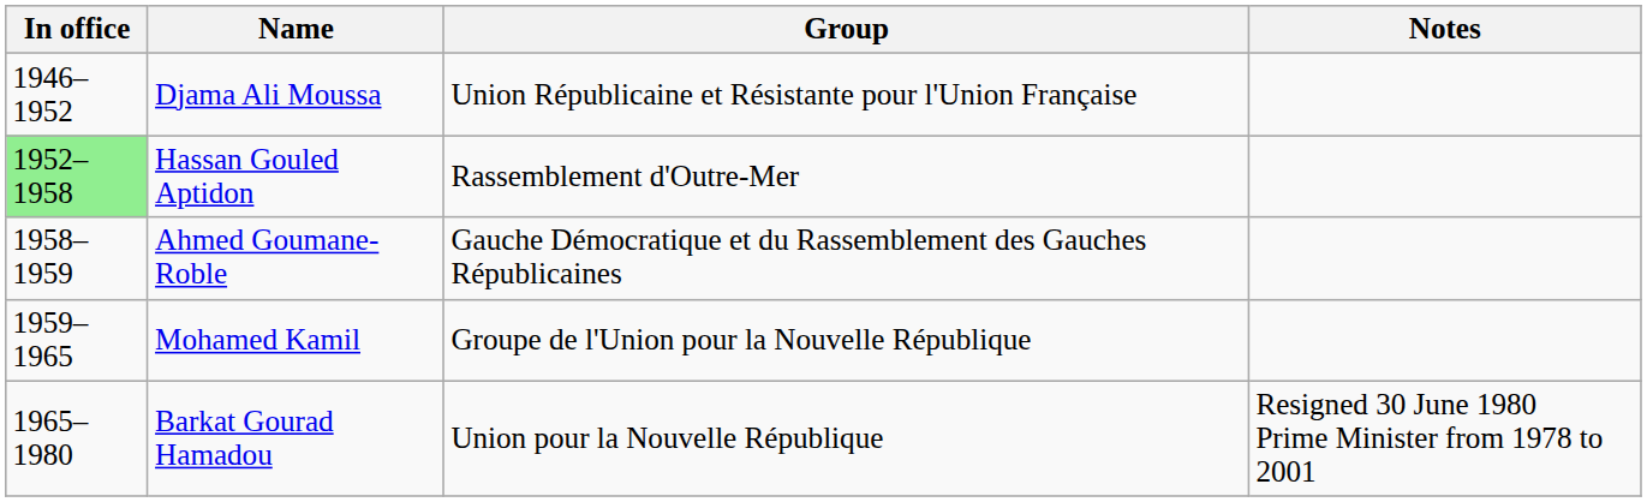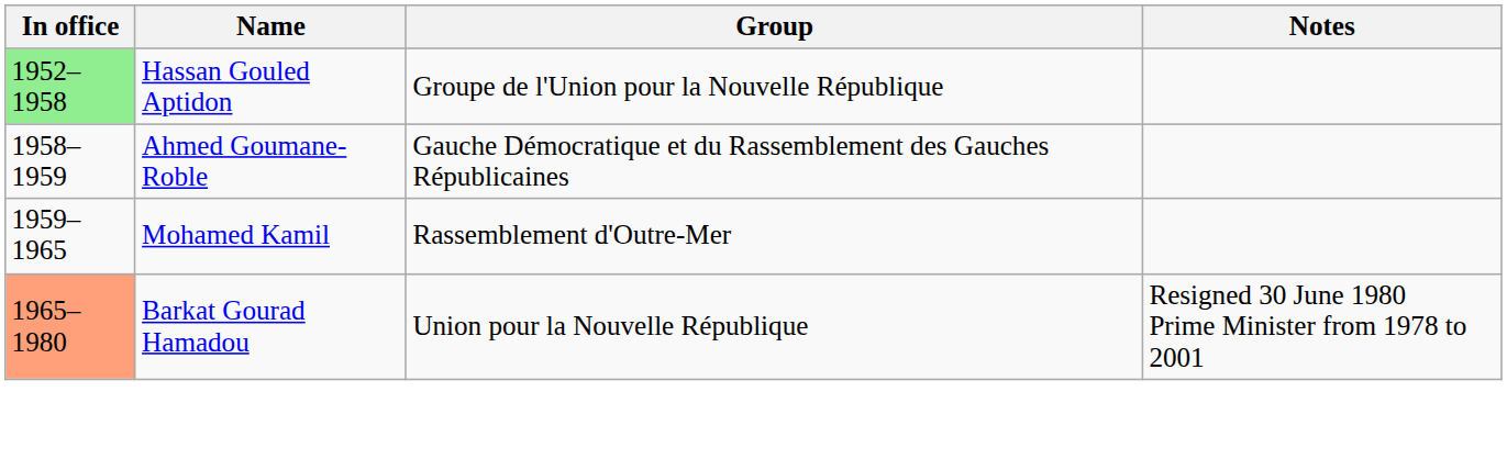 <table class="wikitable sortable">
 <tr>
 <th>In office</th>
 <th>Name</th>
 <th>Group</th>
 <th>Notes</th>
 </tr>
 <tr>
-<td>1946–1952</td>
-<td><a href='#'>Djama Ali Moussa</a></td>
-<td>Union Républicaine et Résistante pour l'Union Française</td>
-<td></td>
-</tr>
-<tr>
 <td style="background: lightgreen;">1952–1958</td>
 <td><a href='#'>Hassan Gouled Aptidon</a></td>
-<td>Rassemblement d'Outre-Mer</td>
+<td>Groupe de l'Union pour la Nouvelle République</td>
 <td></td>
 </tr>
 <tr>
 <td>1958–1959</td>
 <td><a href='#'>Ahmed Goumane-Roble</a></td>
 <td>Gauche Démocratique et du Rassemblement des Gauches Républicaines</td>
 <td></td>
 </tr>
 <tr>
 <td>1959–1965</td>
 <td><a href='#'>Mohamed Kamil</a></td>
-<td>Groupe de l'Union pour la Nouvelle République</td>
+<td>Rassemblement d'Outre-Mer</td>
 <td></td>
 </tr>
 <tr>
-<td>1965–1980</td>
+<td style="background: lightsalmon;">1965–1980</td>
 <td><a href='#'>Barkat Gourad Hamadou</a></td>
 <td>Union pour la Nouvelle République</td>
 <td>Resigned 30 June 1980<br>Prime Minister from 1978 to 2001</td>
 </tr>
 </table>
